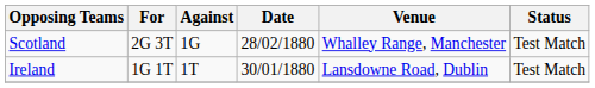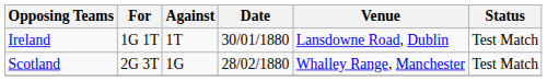 <table class="wikitable">
 <tr>
 <th>Opposing Teams</th>
 <th>For</th>
 <th>Against</th>
 <th>Date</th>
 <th>Venue</th>
 <th>Status</th>
 </tr>
 <tr>
+<td><a href='#'>Ireland</a></td>
+<td>1G 1T</td>
+<td>1T</td>
+<td>30/01/1880</td>
+<td><a href='#'>Lansdowne Road</a>, <a href='#'>Dublin</a></td>
+<td>Test Match</td>
+</tr>
+<tr>
 <td><a href='#'>Scotland</a></td>
 <td>2G 3T</td>
 <td>1G</td>
 <td>28/02/1880</td>
 <td><a href='#'>Whalley Range</a>, <a href='#'>Manchester</a></td>
 <td>Test Match</td>
 </tr>
 <tr>
-<td><a href='#'>Ireland</a></td>
-<td>1G 1T</td>
-<td>1T</td>
-<td>30/01/1880</td>
-<td><a href='#'>Lansdowne Road</a>, <a href='#'>Dublin</a></td>
-<td>Test Match</td>
-</tr>
-<tr>
 </tr>
 </table>
